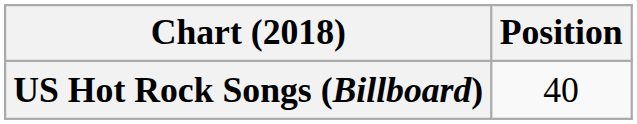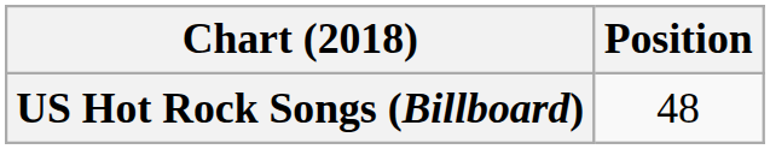 <table class="wikitable plainrowheaders" style="text-align:center">
 <tr>
 <th scope="col">Chart (2018)</th>
 <th scope="col">Position</th>
 </tr>
 <tr>
 <th scope="row">US Hot Rock Songs (<em>Billboard</em>)</th>
-<td>40</td>
+<td>48</td>
 </tr>
 </table>
